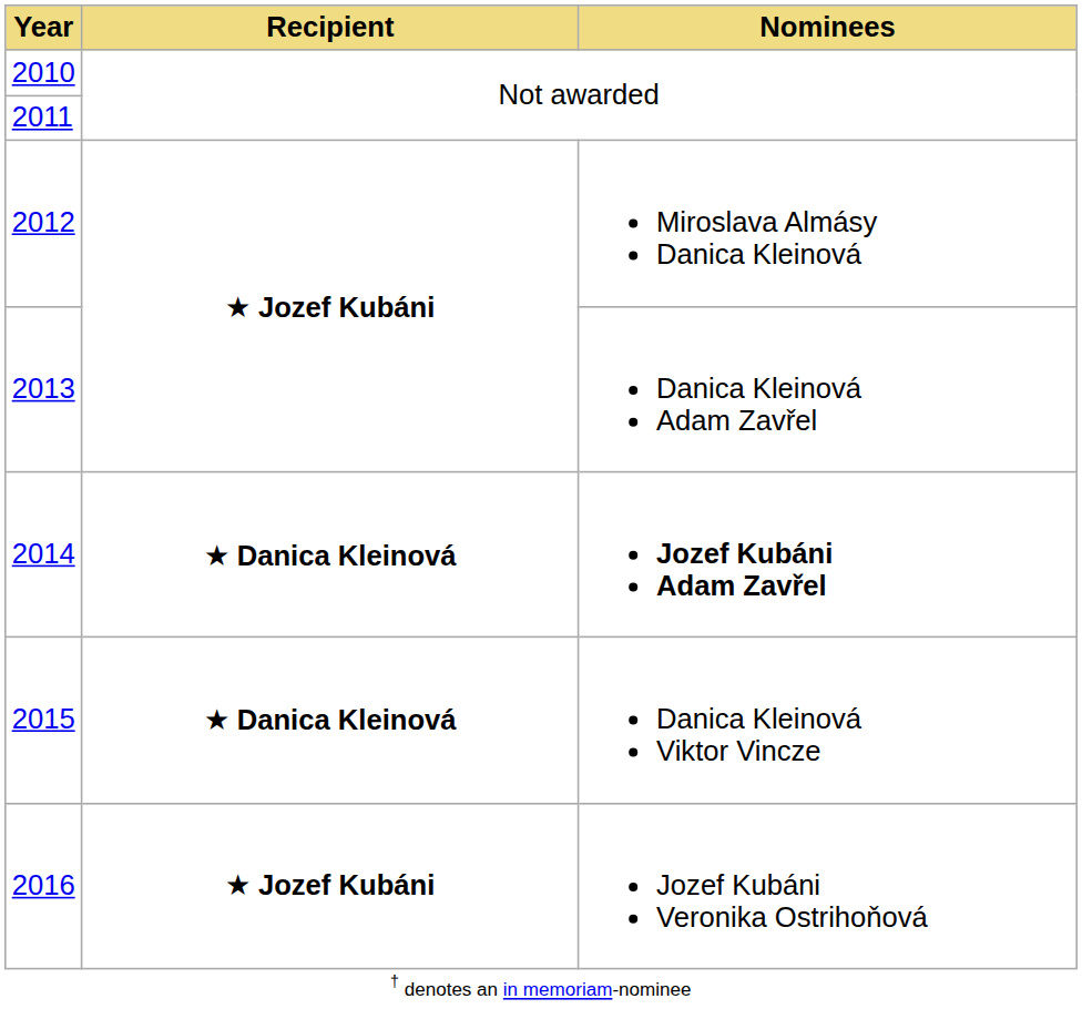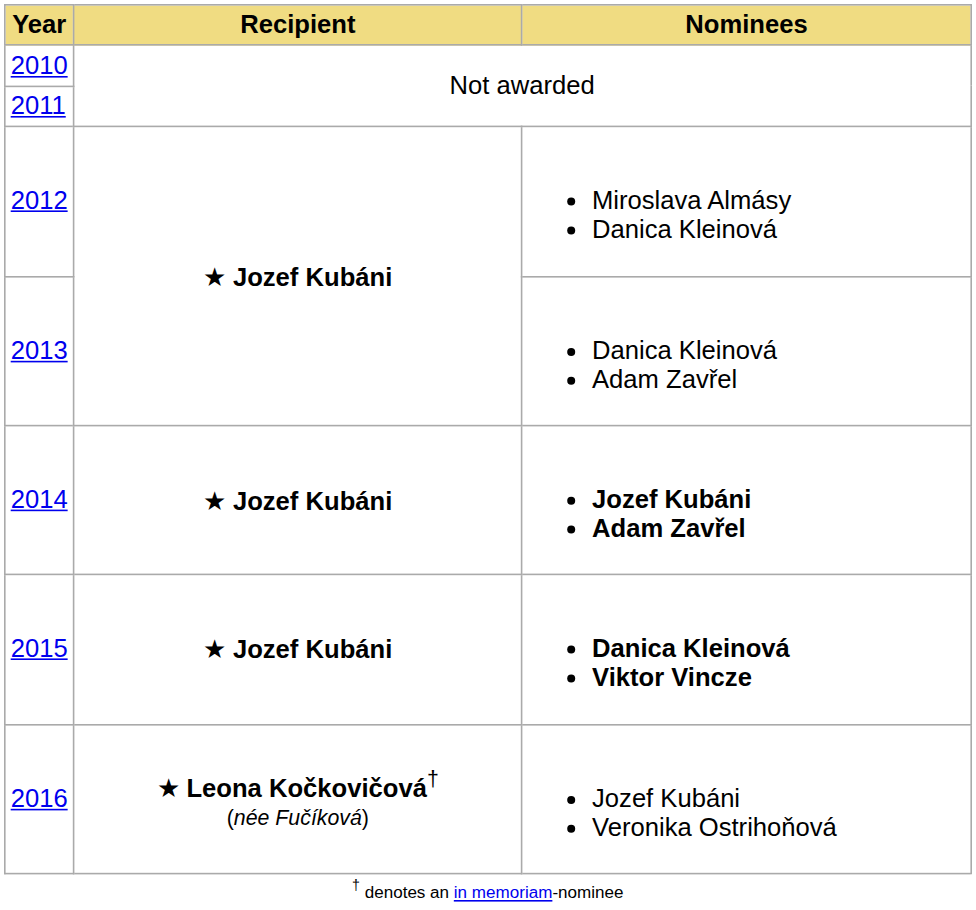 <table class=wikitable sortable style="background:white">
 <tr>
 <th style=background:#F0DC82>Year</th>
 <th style=background:#F0DC82 width=273>Recipient</th>
 <th style=background:#F0DC82 width=273>Nominees</th>
 </tr>
 <tr>
 <td><a href='#'>2010</a></td>
 <td align=center colspan=2 rowspan=2>Not awarded</td>
 </tr>
 <tr>
 <td><a href='#'>2011</a></td>
 </tr>
 <tr>
 <td><a href='#'>2012</a></td>
 <td align=center rowspan=2>★ <strong>Jozef Kubáni</strong> <br></td>
 <td><br><ul><li>Miroslava Almásy</li><li>Danica Kleinová</li></ul></td>
 </tr>
 <tr>
 <td><a href='#'>2013</a></td>
 <td><br><ul><li>Danica Kleinová</li><li>Adam Zavřel</li></ul></td>
 </tr>
 <tr>
 <td><a href='#'>2014</a></td>
-<td align=center>★ <strong>Danica Kleinová</strong></td>
+<td align=center>★ <strong>Jozef Kubáni</strong></td>
 <td><strong><br><ul><li>Jozef Kubáni</li><li>Adam Zavřel</li></ul></strong></td>
 </tr>
 <tr>
 <td><a href='#'>2015</a></td>
-<td align=center>★ <strong>Danica Kleinová</strong></td>
-<td><br><ul><li>Danica Kleinová</li><li>Viktor Vincze</li></ul></td>
+<td align=center>★ <strong>Jozef Kubáni</strong></td>
+<td><strong><br><ul><li>Danica Kleinová</li><li>Viktor Vincze</li></ul></strong></td>
 </tr>
 <tr>
 <td><a href='#'>2016</a></td>
-<td align=center>★ <strong>Jozef Kubáni</strong></td>
+<td align=center>★ <strong>Leona Kočkovičová</strong><sup>†</sup> <br><small>(<em>née Fučíková</em>)</small></td>
 <td><br><ul><li>Jozef Kubáni</li><li>Veronika Ostrihoňová</li></ul></td>
 </tr>
 <tr>
 <td colspan=3 style="font-size:8pt; border-bottom:1px solid white; border-left:1px solid white; border-right:1px solid white" align=center><sup>†</sup> denotes an <a href='#'>in memoriam</a>-nominee</td>
 </tr>
 </table>
